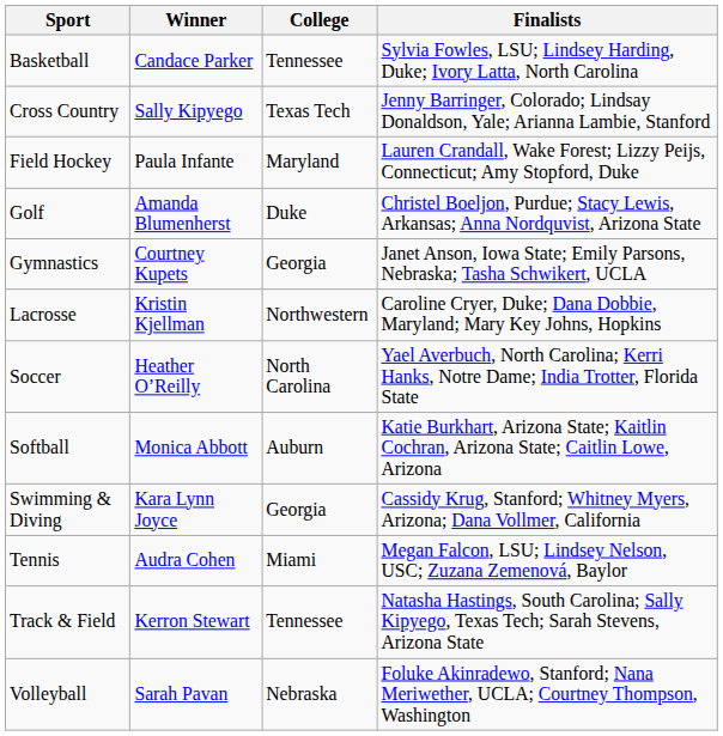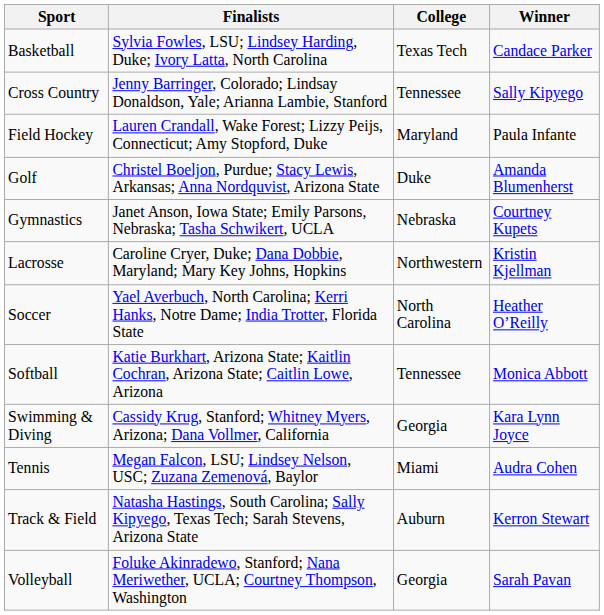 <table class="wikitable">
 <tr>
 <th>Sport</th>
+<th>Finalists</th>
+<th>College</th>
 <th>Winner</th>
-<th>College</th>
-<th>Finalists</th>
 </tr>
 <tr>
 <td>Basketball</td>
+<td><a href='#'>Sylvia Fowles</a>, LSU; <a href='#'>Lindsey Harding</a>, Duke; <a href='#'>Ivory Latta</a>, North Carolina</td>
+<td>Texas Tech</td>
 <td><a href='#'>Candace Parker</a></td>
-<td>Tennessee</td>
-<td><a href='#'>Sylvia Fowles</a>, LSU; <a href='#'>Lindsey Harding</a>, Duke; <a href='#'>Ivory Latta</a>, North Carolina</td>
 </tr>
 <tr>
 <td>Cross Country</td>
+<td><a href='#'>Jenny Barringer</a>, Colorado; Lindsay Donaldson, Yale; Arianna Lambie, Stanford</td>
+<td>Tennessee</td>
 <td><a href='#'>Sally Kipyego</a></td>
-<td>Texas Tech</td>
-<td><a href='#'>Jenny Barringer</a>, Colorado; Lindsay Donaldson, Yale; Arianna Lambie, Stanford</td>
 </tr>
 <tr>
 <td>Field Hockey</td>
+<td><a href='#'>Lauren Crandall</a>, Wake Forest; Lizzy Peijs, Connecticut; Amy Stopford, Duke</td>
+<td>Maryland</td>
 <td>Paula Infante</td>
-<td>Maryland</td>
-<td><a href='#'>Lauren Crandall</a>, Wake Forest; Lizzy Peijs, Connecticut; Amy Stopford, Duke</td>
 </tr>
 <tr>
 <td>Golf</td>
+<td><a href='#'>Christel Boeljon</a>, Purdue; <a href='#'>Stacy Lewis</a>, Arkansas; <a href='#'>Anna Nordquvist</a>, Arizona State</td>
+<td>Duke</td>
 <td><a href='#'>Amanda Blumenherst</a></td>
-<td>Duke</td>
-<td><a href='#'>Christel Boeljon</a>, Purdue; <a href='#'>Stacy Lewis</a>, Arkansas; <a href='#'>Anna Nordquvist</a>, Arizona State</td>
 </tr>
 <tr>
 <td>Gymnastics</td>
+<td>Janet Anson, Iowa State; Emily Parsons, Nebraska; <a href='#'>Tasha Schwikert</a>, UCLA</td>
+<td>Nebraska</td>
 <td><a href='#'>Courtney Kupets</a></td>
-<td>Georgia</td>
-<td>Janet Anson, Iowa State; Emily Parsons, Nebraska; <a href='#'>Tasha Schwikert</a>, UCLA</td>
 </tr>
 <tr>
 <td>Lacrosse</td>
+<td>Caroline Cryer, Duke; <a href='#'>Dana Dobbie</a>, Maryland; Mary Key Johns, Hopkins</td>
+<td>Northwestern</td>
 <td><a href='#'>Kristin Kjellman</a></td>
-<td>Northwestern</td>
-<td>Caroline Cryer, Duke; <a href='#'>Dana Dobbie</a>, Maryland; Mary Key Johns, Hopkins</td>
 </tr>
 <tr>
 <td>Soccer</td>
+<td><a href='#'>Yael Averbuch</a>, North Carolina; <a href='#'>Kerri Hanks</a>, Notre Dame; <a href='#'>India Trotter</a>, Florida State</td>
+<td>North Carolina</td>
 <td><a href='#'>Heather O’Reilly</a></td>
-<td>North Carolina</td>
-<td><a href='#'>Yael Averbuch</a>, North Carolina; <a href='#'>Kerri Hanks</a>, Notre Dame; <a href='#'>India Trotter</a>, Florida State</td>
 </tr>
 <tr>
 <td>Softball</td>
+<td><a href='#'>Katie Burkhart</a>, Arizona State; <a href='#'>Kaitlin Cochran</a>, Arizona State; <a href='#'>Caitlin Lowe</a>, Arizona</td>
+<td>Tennessee</td>
 <td><a href='#'>Monica Abbott</a></td>
-<td>Auburn</td>
-<td><a href='#'>Katie Burkhart</a>, Arizona State; <a href='#'>Kaitlin Cochran</a>, Arizona State; <a href='#'>Caitlin Lowe</a>, Arizona</td>
 </tr>
 <tr>
 <td>Swimming & Diving</td>
+<td><a href='#'>Cassidy Krug</a>, Stanford; <a href='#'>Whitney Myers</a>, Arizona; <a href='#'>Dana Vollmer</a>, California</td>
+<td>Georgia</td>
 <td><a href='#'>Kara Lynn Joyce</a></td>
-<td>Georgia</td>
-<td><a href='#'>Cassidy Krug</a>, Stanford; <a href='#'>Whitney Myers</a>, Arizona; <a href='#'>Dana Vollmer</a>, California</td>
 </tr>
 <tr>
 <td>Tennis</td>
+<td><a href='#'>Megan Falcon</a>, LSU; <a href='#'>Lindsey Nelson</a>, USC; <a href='#'>Zuzana Zemenová</a>, Baylor</td>
+<td>Miami</td>
 <td><a href='#'>Audra Cohen</a></td>
-<td>Miami</td>
-<td><a href='#'>Megan Falcon</a>, LSU; <a href='#'>Lindsey Nelson</a>, USC; <a href='#'>Zuzana Zemenová</a>, Baylor</td>
 </tr>
 <tr>
 <td>Track & Field</td>
+<td><a href='#'>Natasha Hastings</a>, South Carolina; <a href='#'>Sally Kipyego</a>, Texas Tech; Sarah Stevens, Arizona State</td>
+<td>Auburn</td>
 <td><a href='#'>Kerron Stewart</a></td>
-<td>Tennessee</td>
-<td><a href='#'>Natasha Hastings</a>, South Carolina; <a href='#'>Sally Kipyego</a>, Texas Tech; Sarah Stevens, Arizona State</td>
 </tr>
 <tr>
 <td>Volleyball</td>
+<td><a href='#'>Foluke Akinradewo</a>, Stanford; <a href='#'>Nana Meriwether</a>, UCLA; <a href='#'>Courtney Thompson</a>, Washington</td>
+<td>Georgia</td>
 <td><a href='#'>Sarah Pavan</a></td>
-<td>Nebraska</td>
-<td><a href='#'>Foluke Akinradewo</a>, Stanford; <a href='#'>Nana Meriwether</a>, UCLA; <a href='#'>Courtney Thompson</a>, Washington</td>
 </tr>
 </table>
